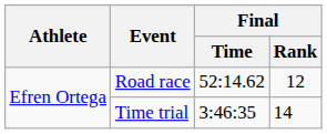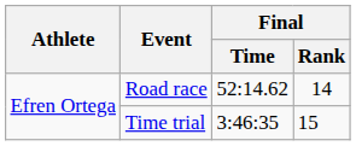 <table class="wikitable" border="1" style="font-size:90%">
 <tr>
 <th rowspan=2>Athlete</th>
 <th rowspan=2>Event</th>
 <th colspan=2>Final</th>
 </tr>
 <tr>
 <th>Time</th>
 <th>Rank</th>
 </tr>
 <tr align=center>
 <td align=left rowspan=2><a href='#'>Efren Ortega</a></td>
 <td><a href='#'>Road race</a></td>
 <td>52:14.62</td>
-<td>12</td>
+<td>14</td>
 </tr>
 <tr>
 <td><a href='#'>Time trial</a></td>
 <td>3:46:35</td>
-<td>14</td>
+<td>15</td>
 </tr>
 </table>
